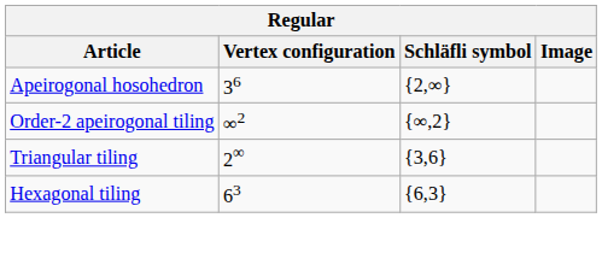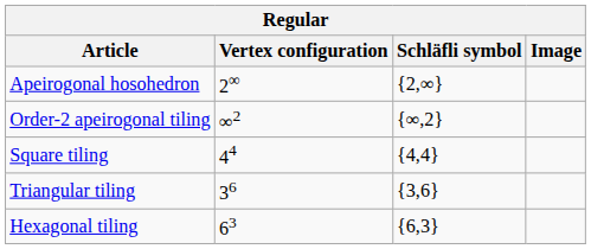 <table class="wikitable sortable">
 <tr>
 <th colspan="4">Regular</th>
 </tr>
 <tr>
 <th>Article</th>
 <th>Vertex configuration</th>
 <th>Schläfli symbol</th>
 <th>Image</th>
 </tr>
 <tr>
 <td><a href='#'>Apeirogonal hosohedron</a></td>
-<td>3<sup>6</sup></td>
+<td>2<sup>∞</sup></td>
 <td>{2,∞}</td>
 <td></td>
 </tr>
 <tr>
 <td><a href='#'>Order-2 apeirogonal tiling</a></td>
 <td>∞<sup>2</sup></td>
 <td>{∞,2}</td>
 <td></td>
 </tr>
 <tr>
+<td><a href='#'>Square tiling</a></td>
+<td>4<sup>4</sup></td>
+<td>{4,4}</td>
+<td></td>
+</tr>
+<tr>
 <td><a href='#'>Triangular tiling</a></td>
-<td>2<sup>∞</sup></td>
+<td>3<sup>6</sup></td>
 <td>{3,6}</td>
 <td></td>
 </tr>
 <tr>
 <td><a href='#'>Hexagonal tiling</a></td>
 <td>6<sup>3</sup></td>
 <td>{6,3}</td>
 <td></td>
 </tr>
 </table>
